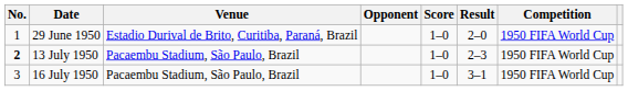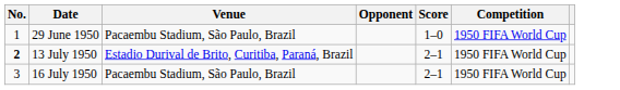 <table class="wikitable sortable">
 <tr>
 <th scope="col">No.</th>
 <th scope="col">Date</th>
 <th scope="col">Venue</th>
 <th scope="col">Opponent</th>
 <th scope="col">Score</th>
-<th scope="col">Result</th>
 <th scope="col">Competition</th>
 <th class="unsortable" scope="col"></th>
 </tr>
 <tr>
 <td align="center">1</td>
 <td>29 June 1950</td>
-<td><a href='#'>Estadio Durival de Brito</a>, <a href='#'>Curitiba</a>, <a href='#'>Paraná</a>, Brazil</td>
+<td>Pacaembu Stadium, São Paulo, Brazil</td>
 <td></td>
 <td align="center">1–0</td>
-<td align="center">2–0</td>
 <td><a href='#'>1950 FIFA World Cup</a></td>
 <td></td>
 </tr>
 <tr>
 <td align="center"><strong>2</strong></td>
 <td>13 July 1950</td>
-<td><a href='#'>Pacaembu Stadium</a>, <a href='#'>São Paulo</a>, Brazil</td>
+<td><a href='#'>Estadio Durival de Brito</a>, <a href='#'>Curitiba</a>, <a href='#'>Paraná</a>, Brazil</td>
 <td></td>
-<td align="center">1–0</td>
-<td align="center">2–3</td>
+<td align="center">2–1</td>
 <td>1950 FIFA World Cup</td>
 <td></td>
 </tr>
 <tr>
 <td align="center">3</td>
 <td>16 July 1950</td>
 <td>Pacaembu Stadium, São Paulo, Brazil</td>
 <td></td>
-<td align="center">1–0</td>
-<td align="center">3–1</td>
+<td align="center">2–1</td>
 <td>1950 FIFA World Cup</td>
 <td></td>
 </tr>
 </table>
